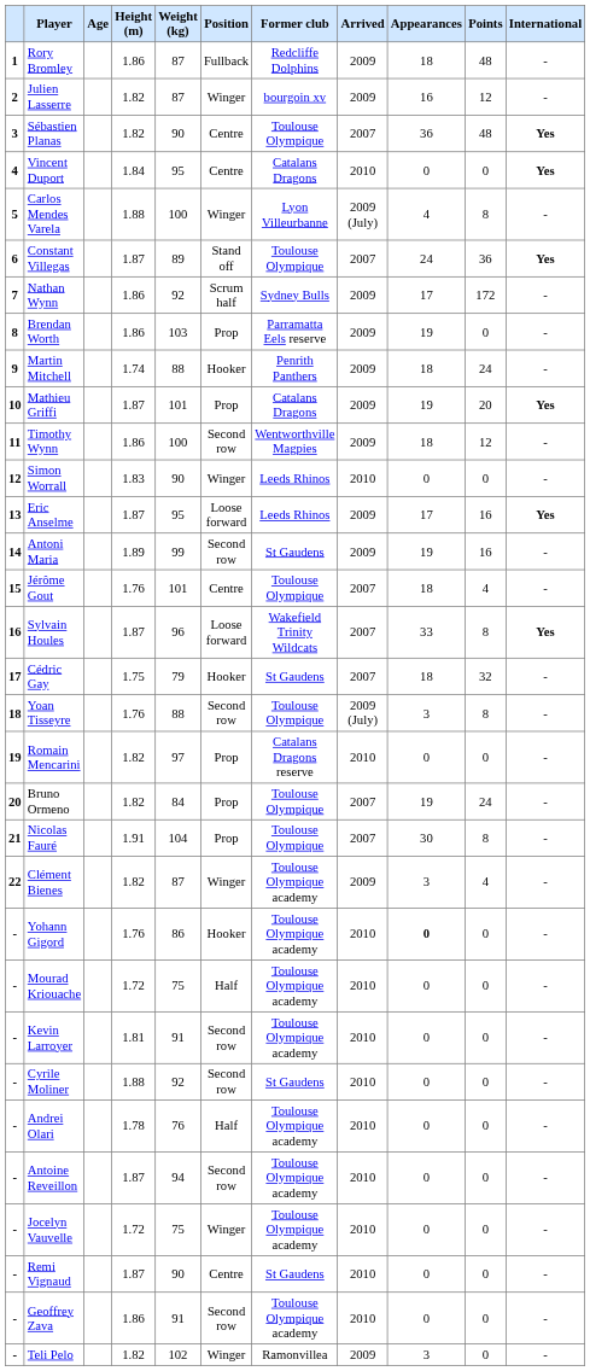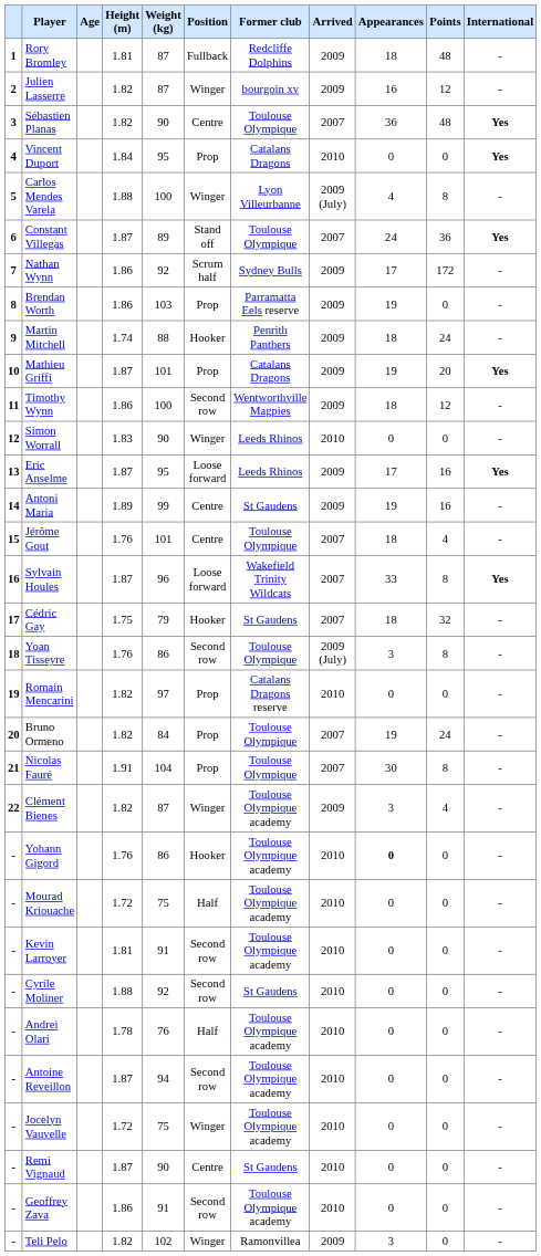 <table cellpadding="3" cellspacing="0" border="1" style="font-size: 90%; text-align: center; border: gray solid 1px; border-collapse: collapse;" class="sortable">
 <tr bgcolor="#D0E7FF" align="center">
 <th></th>
 <th>Player</th>
 <th>Age</th>
 <th>Height (m)</th>
 <th>Weight (kg)</th>
 <th>Position</th>
 <th>Former club</th>
 <th>Arrived</th>
 <th>Appearances</th>
 <th>Points</th>
 <th>International</th>
 </tr>
 <tr bgcolor="ffffff">
 <td><strong>1</strong></td>
 <td align="left"> <a href='#'>Rory Bromley</a></td>
 <td></td>
-<td>1.86</td>
+<td>1.81</td>
 <td>87</td>
 <td>Fullback</td>
 <td><a href='#'>Redcliffe Dolphins</a></td>
 <td>2009</td>
 <td>18</td>
 <td>48</td>
 <td>-</td>
 </tr>
 <tr bgcolor="ffffff">
 <td><strong>2</strong></td>
 <td align="left"><a href='#'>Julien Lasserre</a></td>
 <td></td>
 <td>1.82</td>
 <td>87</td>
 <td>Winger</td>
 <td><a href='#'>bourgoin xv</a></td>
 <td>2009</td>
 <td>16</td>
 <td>12</td>
 <td>-</td>
 </tr>
 <tr bgcolor="ffffff">
 <td><strong>3</strong></td>
 <td align="left"> <a href='#'>Sébastien Planas</a></td>
 <td></td>
 <td>1.82</td>
 <td>90</td>
 <td>Centre</td>
 <td><a href='#'>Toulouse Olympique</a></td>
 <td>2007</td>
 <td>36</td>
 <td>48</td>
 <td><strong>Yes</strong></td>
 </tr>
 <tr bgcolor="ffffff">
 <td><strong>4</strong></td>
 <td align="left"> <a href='#'>Vincent Duport</a></td>
 <td></td>
 <td>1.84</td>
 <td>95</td>
-<td>Centre</td>
+<td>Prop</td>
 <td><a href='#'>Catalans Dragons</a></td>
 <td>2010</td>
 <td>0</td>
 <td>0</td>
 <td><strong>Yes</strong></td>
 </tr>
 <tr bgcolor="ffffff">
 <td><strong>5</strong></td>
 <td align="left"> <a href='#'>Carlos Mendes Varela</a></td>
 <td></td>
 <td>1.88</td>
 <td>100</td>
 <td>Winger</td>
 <td><a href='#'>Lyon Villeurbanne</a></td>
 <td>2009 (July)</td>
 <td>4</td>
 <td>8</td>
 <td>-</td>
 </tr>
 <tr bgcolor="ffffff">
 <td><strong>6</strong></td>
 <td align="left"> <a href='#'>Constant Villegas</a></td>
 <td></td>
 <td>1.87</td>
 <td>89</td>
 <td>Stand off</td>
 <td><a href='#'>Toulouse Olympique</a></td>
 <td>2007</td>
 <td>24</td>
 <td>36</td>
 <td><strong>Yes</strong></td>
 </tr>
 <tr bgcolor="ffffff">
 <td><strong>7</strong></td>
 <td align="left"> <a href='#'>Nathan Wynn</a></td>
 <td></td>
 <td>1.86</td>
 <td>92</td>
 <td>Scrum half</td>
 <td><a href='#'>Sydney Bulls</a></td>
 <td>2009</td>
 <td>17</td>
 <td>172</td>
 <td>-</td>
 </tr>
 <tr bgcolor="ffffff">
 <td><strong>8</strong></td>
 <td align="left"> <a href='#'>Brendan Worth</a></td>
 <td></td>
 <td>1.86</td>
 <td>103</td>
 <td>Prop</td>
 <td><a href='#'>Parramatta Eels</a> reserve</td>
 <td>2009</td>
 <td>19</td>
 <td>0</td>
 <td>-</td>
 </tr>
 <tr bgcolor="ffffff">
 <td><strong>9</strong></td>
 <td align="left"> <a href='#'>Martin Mitchell</a></td>
 <td></td>
 <td>1.74</td>
 <td>88</td>
 <td>Hooker</td>
 <td><a href='#'>Penrith Panthers</a></td>
 <td>2009</td>
 <td>18</td>
 <td>24</td>
 <td>-</td>
 </tr>
 <tr bgcolor="ffffff">
 <td><strong>10</strong></td>
 <td align="left"> <a href='#'>Mathieu Griffi</a></td>
 <td></td>
 <td>1.87</td>
 <td>101</td>
 <td>Prop</td>
 <td><a href='#'>Catalans Dragons</a></td>
 <td>2009</td>
 <td>19</td>
 <td>20</td>
 <td><strong>Yes</strong></td>
 </tr>
 <tr bgcolor="ffffff">
 <td><strong>11</strong></td>
 <td align="left"> <a href='#'>Timothy Wynn</a></td>
 <td></td>
 <td>1.86</td>
 <td>100</td>
 <td>Second row</td>
 <td><a href='#'>Wentworthville Magpies</a></td>
 <td>2009</td>
 <td>18</td>
 <td>12</td>
 <td>-</td>
 </tr>
 <tr bgcolor="ffffff">
 <td><strong>12</strong></td>
 <td align="left"> <a href='#'>Simon Worrall</a></td>
 <td></td>
 <td>1.83</td>
 <td>90</td>
 <td>Winger</td>
 <td><a href='#'>Leeds Rhinos</a></td>
 <td>2010</td>
 <td>0</td>
 <td>0</td>
 <td>-</td>
 </tr>
 <tr bgcolor="ffffff">
 <td><strong>13</strong></td>
 <td align="left"> <a href='#'>Eric Anselme</a></td>
 <td></td>
 <td>1.87</td>
 <td>95</td>
 <td>Loose forward</td>
 <td><a href='#'>Leeds Rhinos</a></td>
 <td>2009</td>
 <td>17</td>
 <td>16</td>
 <td><strong>Yes</strong></td>
 </tr>
 <tr bgcolor="ffffff">
 <td><strong>14</strong></td>
 <td align="left"> <a href='#'>Antoni Maria</a></td>
 <td></td>
 <td>1.89</td>
 <td>99</td>
-<td>Second row</td>
+<td>Centre</td>
 <td><a href='#'>St Gaudens</a></td>
 <td>2009</td>
 <td>19</td>
 <td>16</td>
 <td>-</td>
 </tr>
 <tr bgcolor="ffffff">
 <td><strong>15</strong></td>
 <td align="left"> <a href='#'>Jérôme Gout</a></td>
 <td></td>
 <td>1.76</td>
 <td>101</td>
 <td>Centre</td>
 <td><a href='#'>Toulouse Olympique</a></td>
 <td>2007</td>
 <td>18</td>
 <td>4</td>
 <td>-</td>
 </tr>
 <tr bgcolor="ffffff">
 <td><strong>16</strong></td>
 <td align="left"> <a href='#'>Sylvain Houles</a></td>
 <td></td>
 <td>1.87</td>
 <td>96</td>
 <td>Loose forward</td>
 <td><a href='#'>Wakefield Trinity Wildcats</a></td>
 <td>2007</td>
 <td>33</td>
 <td>8</td>
 <td><strong>Yes</strong></td>
 </tr>
 <tr bgcolor="ffffff">
 <td><strong>17</strong></td>
 <td align="left"> <a href='#'>Cédric Gay</a></td>
 <td></td>
 <td>1.75</td>
 <td>79</td>
 <td>Hooker</td>
 <td><a href='#'>St Gaudens</a></td>
 <td>2007</td>
 <td>18</td>
 <td>32</td>
 <td>-</td>
 </tr>
 <tr bgcolor="ffffff">
 <td><strong>18</strong></td>
 <td align="left"> <a href='#'>Yoan Tisseyre</a></td>
 <td></td>
 <td>1.76</td>
-<td>88</td>
+<td>86</td>
 <td>Second row</td>
 <td><a href='#'>Toulouse Olympique</a></td>
 <td>2009 (July)</td>
 <td>3</td>
 <td>8</td>
 <td>-</td>
 </tr>
 <tr bgcolor="ffffff">
 <td><strong>19</strong></td>
 <td align="left"> <a href='#'>Romain Mencarini</a></td>
 <td></td>
 <td>1.82</td>
 <td>97</td>
 <td>Prop</td>
 <td><a href='#'>Catalans Dragons</a> reserve</td>
 <td>2010</td>
 <td>0</td>
 <td>0</td>
 <td>-</td>
 </tr>
 <tr bgcolor="ffffff">
 <td><strong>20</strong></td>
 <td align="left"> Bruno Ormeno</td>
 <td></td>
 <td>1.82</td>
 <td>84</td>
 <td>Prop</td>
 <td><a href='#'>Toulouse Olympique</a></td>
 <td>2007</td>
 <td>19</td>
 <td>24</td>
 <td>-</td>
 </tr>
 <tr bgcolor="ffffff">
 <td><strong>21</strong></td>
 <td align="left"> <a href='#'>Nicolas Fauré</a></td>
 <td></td>
 <td>1.91</td>
 <td>104</td>
 <td>Prop</td>
 <td><a href='#'>Toulouse Olympique</a></td>
 <td>2007</td>
 <td>30</td>
 <td>8</td>
 <td>-</td>
 </tr>
 <tr bgcolor="ffffff">
 <td><strong>22</strong></td>
 <td align="left"> <a href='#'>Clément Bienes</a></td>
 <td></td>
 <td>1.82</td>
 <td>87</td>
 <td>Winger</td>
 <td><a href='#'>Toulouse Olympique</a> academy</td>
 <td>2009</td>
 <td>3</td>
 <td>4</td>
 <td>-</td>
 </tr>
 <tr bgcolor="ffffff">
 <td><strong>-</strong></td>
 <td align="left"> <a href='#'>Yohann Gigord</a></td>
 <td></td>
 <td>1.76</td>
 <td>86</td>
 <td>Hooker</td>
 <td><a href='#'>Toulouse Olympique</a> academy</td>
 <td>2010</td>
 <td><strong>0</strong></td>
 <td>0</td>
 <td>-</td>
 </tr>
 <tr bgcolor="ffffff">
 <td><strong>-</strong></td>
 <td align="left"> <a href='#'>Mourad Kriouache</a></td>
 <td></td>
 <td>1.72</td>
 <td>75</td>
 <td>Half</td>
 <td><a href='#'>Toulouse Olympique</a> academy</td>
 <td>2010</td>
 <td>0</td>
 <td>0</td>
 <td>-</td>
 </tr>
 <tr bgcolor="ffffff">
 <td><strong>-</strong></td>
 <td align="left"> <a href='#'>Kevin Larroyer</a></td>
 <td></td>
 <td>1.81</td>
 <td>91</td>
 <td>Second row</td>
 <td><a href='#'>Toulouse Olympique</a> academy</td>
 <td>2010</td>
 <td>0</td>
 <td>0</td>
 <td>-</td>
 </tr>
 <tr bgcolor="ffffff">
 <td><strong>-</strong></td>
 <td align="left"> <a href='#'>Cyrile Moliner</a></td>
 <td></td>
 <td>1.88</td>
 <td>92</td>
 <td>Second row</td>
 <td><a href='#'>St Gaudens</a></td>
 <td>2010</td>
 <td>0</td>
 <td>0</td>
 <td>-</td>
 </tr>
 <tr bgcolor="ffffff">
 <td><strong>-</strong></td>
 <td align="left"> <a href='#'>Andrei Olari</a></td>
 <td></td>
 <td>1.78</td>
 <td>76</td>
 <td>Half</td>
 <td><a href='#'>Toulouse Olympique</a> academy</td>
 <td>2010</td>
 <td>0</td>
 <td>0</td>
 <td>-</td>
 </tr>
 <tr bgcolor="ffffff">
 <td><strong>-</strong></td>
 <td align="left"> <a href='#'>Antoine Reveillon</a></td>
 <td></td>
 <td>1.87</td>
 <td>94</td>
 <td>Second row</td>
 <td><a href='#'>Toulouse Olympique</a> academy</td>
 <td>2010</td>
 <td>0</td>
 <td>0</td>
 <td>-</td>
 </tr>
 <tr bgcolor="ffffff">
 <td><strong>-</strong></td>
 <td align="left"> <a href='#'>Jocelyn Vauvelle</a></td>
 <td></td>
 <td>1.72</td>
 <td>75</td>
 <td>Winger</td>
 <td><a href='#'>Toulouse Olympique</a> academy</td>
 <td>2010</td>
 <td>0</td>
 <td>0</td>
 <td>-</td>
 </tr>
 <tr bgcolor="ffffff">
 <td><strong>-</strong></td>
 <td align="left"> <a href='#'>Remi Vignaud</a></td>
 <td></td>
 <td>1.87</td>
 <td>90</td>
 <td>Centre</td>
 <td><a href='#'>St Gaudens</a></td>
 <td>2010</td>
 <td>0</td>
 <td>0</td>
 <td>-</td>
 </tr>
 <tr bgcolor="ffffff">
 <td><strong>-</strong></td>
 <td align="left"> <a href='#'>Geoffrey Zava</a></td>
 <td></td>
 <td>1.86</td>
 <td>91</td>
 <td>Second row</td>
 <td><a href='#'>Toulouse Olympique</a> academy</td>
 <td>2010</td>
 <td>0</td>
 <td>0</td>
 <td>-</td>
 </tr>
 <tr bgcolor="ffffff">
 <td><strong>-</strong></td>
 <td align="left"> <a href='#'>Teli Pelo</a></td>
 <td></td>
 <td>1.82</td>
 <td>102</td>
 <td>Winger</td>
 <td>Ramonvillea</td>
 <td>2009</td>
 <td>3</td>
 <td>0</td>
 <td>-</td>
 </tr>
 </table>
